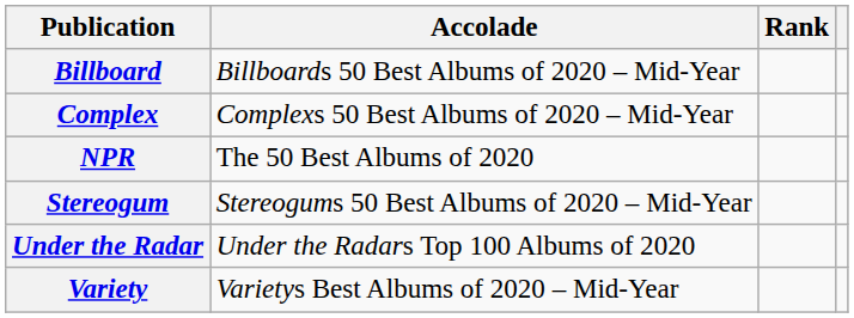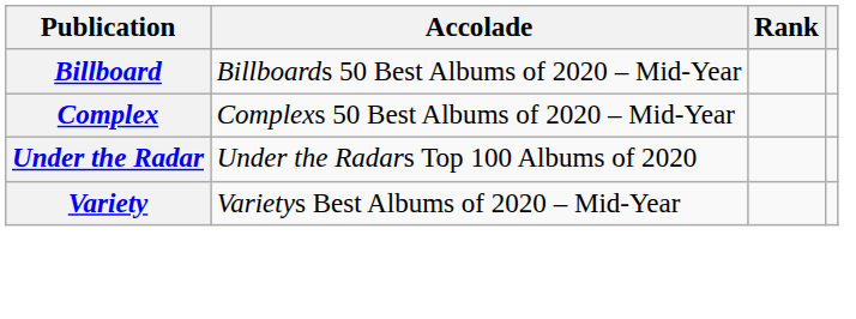 <table class="wikitable sortable plainrowheaders">
 <tr>
 <th scope="col">Publication</th>
 <th scope="col">Accolade</th>
 <th scope="col">Rank</th>
 <th scope="col" class="unsortable"></th>
 </tr>
 <tr>
 <th scope="row"><em><a href='#'>Billboard</a></em></th>
 <td><em>Billboard</em>s 50 Best Albums of 2020 – Mid-Year</td>
 <td></td>
 <td></td>
 </tr>
 <tr>
 <th scope="row"><em><a href='#'>Complex</a></em></th>
 <td><em>Complex</em>s 50 Best Albums of 2020 – Mid-Year</td>
 <td></td>
 <td></td>
 </tr>
 <tr>
-<th scope="row"><em><a href='#'>NPR</a></em></th>
-<td>The 50 Best Albums of 2020</td>
-<td></td>
-<td></td>
-</tr>
-<tr>
-<th scope="row"><em><a href='#'>Stereogum</a></em></th>
-<td><em>Stereogum</em>s 50 Best Albums of 2020 – Mid-Year</td>
-<td></td>
-<td></td>
-</tr>
-<tr>
 <th scope="row"><em><a href='#'>Under the Radar</a></em></th>
 <td><em>Under the Radar</em>s Top 100 Albums of 2020</td>
 <td></td>
 <td></td>
 </tr>
 <tr>
 <th scope="row"><em><a href='#'>Variety</a></em></th>
 <td><em>Variety</em>s Best Albums of 2020 – Mid-Year</td>
 <td></td>
 <td></td>
 </tr>
 </table>
